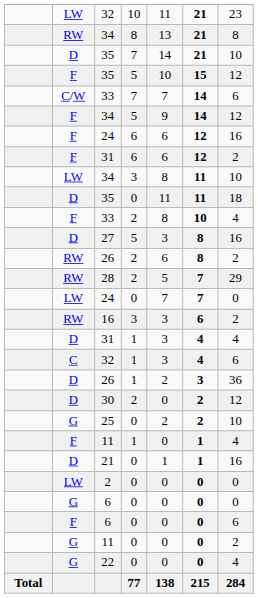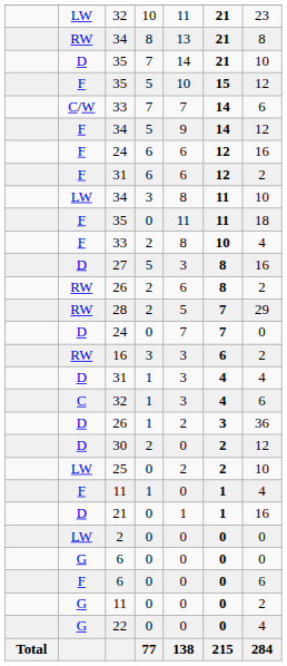 <table class="wikitable sortable" width ="50%">
 <tr align="center">
 </tr>
 <tr align="center" bgcolor="">
 <td></td>
 <td><a href='#'>LW</a></td>
 <td>32</td>
 <td>10</td>
 <td>11</td>
 <td><strong>21</strong></td>
 <td>23</td>
 </tr>
 <tr align="center" bgcolor="f0f0f0">
 <td></td>
 <td><a href='#'>RW</a></td>
 <td>34</td>
 <td>8</td>
 <td>13</td>
 <td><strong>21</strong></td>
 <td>8</td>
 </tr>
 <tr align="center" bgcolor="">
 <td></td>
 <td><a href='#'>D</a></td>
 <td>35</td>
 <td>7</td>
 <td>14</td>
 <td><strong>21</strong></td>
 <td>10</td>
 </tr>
 <tr align="center" bgcolor="f0f0f0">
 <td></td>
 <td><a href='#'>F</a></td>
 <td>35</td>
 <td>5</td>
 <td>10</td>
 <td><strong>15</strong></td>
 <td>12</td>
 </tr>
 <tr align="center" bgcolor="">
 <td></td>
 <td><a href='#'>C</a>/<a href='#'>W</a></td>
 <td>33</td>
 <td>7</td>
 <td>7</td>
 <td><strong>14</strong></td>
 <td>6</td>
 </tr>
 <tr align="center" bgcolor="f0f0f0">
 <td></td>
 <td><a href='#'>F</a></td>
 <td>34</td>
 <td>5</td>
 <td>9</td>
 <td><strong>14</strong></td>
 <td>12</td>
 </tr>
 <tr align="center" bgcolor="">
 <td></td>
 <td><a href='#'>F</a></td>
 <td>24</td>
 <td>6</td>
 <td>6</td>
 <td><strong>12</strong></td>
 <td>16</td>
 </tr>
 <tr align="center" bgcolor="f0f0f0">
 <td></td>
 <td><a href='#'>F</a></td>
 <td>31</td>
 <td>6</td>
 <td>6</td>
 <td><strong>12</strong></td>
 <td>2</td>
 </tr>
 <tr align="center" bgcolor="">
 <td></td>
 <td><a href='#'>LW</a></td>
 <td>34</td>
 <td>3</td>
 <td>8</td>
 <td><strong>11</strong></td>
 <td>10</td>
 </tr>
 <tr align="center" bgcolor="f0f0f0">
 <td></td>
-<td><a href='#'>D</a></td>
+<td><a href='#'>F</a></td>
 <td>35</td>
 <td>0</td>
 <td>11</td>
 <td><strong>11</strong></td>
 <td>18</td>
 </tr>
 <tr align="center" bgcolor="">
 <td></td>
 <td><a href='#'>F</a></td>
 <td>33</td>
 <td>2</td>
 <td>8</td>
 <td><strong>10</strong></td>
 <td>4</td>
 </tr>
 <tr align="center" bgcolor="f0f0f0">
 <td></td>
 <td><a href='#'>D</a></td>
 <td>27</td>
 <td>5</td>
 <td>3</td>
 <td><strong>8</strong></td>
 <td>16</td>
 </tr>
 <tr align="center" bgcolor="">
 <td></td>
 <td><a href='#'>RW</a></td>
 <td>26</td>
 <td>2</td>
 <td>6</td>
 <td><strong>8</strong></td>
 <td>2</td>
 </tr>
 <tr align="center" bgcolor="f0f0f0">
 <td></td>
 <td><a href='#'>RW</a></td>
 <td>28</td>
 <td>2</td>
 <td>5</td>
 <td><strong>7</strong></td>
 <td>29</td>
 </tr>
 <tr align="center" bgcolor="">
 <td></td>
-<td><a href='#'>LW</a></td>
+<td><a href='#'>D</a></td>
 <td>24</td>
 <td>0</td>
 <td>7</td>
 <td><strong>7</strong></td>
 <td>0</td>
 </tr>
 <tr align="center" bgcolor="f0f0f0">
 <td></td>
 <td><a href='#'>RW</a></td>
 <td>16</td>
 <td>3</td>
 <td>3</td>
 <td><strong>6</strong></td>
 <td>2</td>
 </tr>
 <tr align="center" bgcolor="">
 <td></td>
 <td><a href='#'>D</a></td>
 <td>31</td>
 <td>1</td>
 <td>3</td>
 <td><strong>4</strong></td>
 <td>4</td>
 </tr>
 <tr align="center" bgcolor="f0f0f0">
 <td></td>
 <td><a href='#'>C</a></td>
 <td>32</td>
 <td>1</td>
 <td>3</td>
 <td><strong>4</strong></td>
 <td>6</td>
 </tr>
 <tr align="center" bgcolor="">
 <td></td>
 <td><a href='#'>D</a></td>
 <td>26</td>
 <td>1</td>
 <td>2</td>
 <td><strong>3</strong></td>
 <td>36</td>
 </tr>
 <tr align="center" bgcolor="f0f0f0">
 <td></td>
 <td><a href='#'>D</a></td>
 <td>30</td>
 <td>2</td>
 <td>0</td>
 <td><strong>2</strong></td>
 <td>12</td>
 </tr>
 <tr align="center" bgcolor="">
 <td></td>
-<td><a href='#'>G</a></td>
+<td><a href='#'>LW</a></td>
 <td>25</td>
 <td>0</td>
 <td>2</td>
 <td><strong>2</strong></td>
 <td>10</td>
 </tr>
 <tr align="center" bgcolor="f0f0f0">
 <td></td>
 <td><a href='#'>F</a></td>
 <td>11</td>
 <td>1</td>
 <td>0</td>
 <td><strong>1</strong></td>
 <td>4</td>
 </tr>
 <tr align="center" bgcolor="">
 <td></td>
 <td><a href='#'>D</a></td>
 <td>21</td>
 <td>0</td>
 <td>1</td>
 <td><strong>1</strong></td>
 <td>16</td>
 </tr>
 <tr align="center" bgcolor="f0f0f0">
 <td></td>
 <td><a href='#'>LW</a></td>
 <td>2</td>
 <td>0</td>
 <td>0</td>
 <td><strong>0</strong></td>
 <td>0</td>
 </tr>
 <tr align="center" bgcolor="">
 <td></td>
 <td><a href='#'>G</a></td>
 <td>6</td>
 <td>0</td>
 <td>0</td>
 <td><strong>0</strong></td>
 <td>0</td>
 </tr>
 <tr align="center" bgcolor="f0f0f0">
 <td></td>
 <td><a href='#'>F</a></td>
 <td>6</td>
 <td>0</td>
 <td>0</td>
 <td><strong>0</strong></td>
 <td>6</td>
 </tr>
 <tr align="center" bgcolor="">
 <td></td>
 <td><a href='#'>G</a></td>
 <td>11</td>
 <td>0</td>
 <td>0</td>
 <td><strong>0</strong></td>
 <td>2</td>
 </tr>
 <tr align="center" bgcolor="f0f0f0">
 <td></td>
 <td><a href='#'>G</a></td>
 <td>22</td>
 <td>0</td>
 <td>0</td>
 <td><strong>0</strong></td>
 <td>4</td>
 </tr>
 <tr>
 <th>Total</th>
 <th></th>
 <th></th>
 <th>77</th>
 <th>138</th>
 <th>215</th>
 <th>284</th>
 </tr>
 </table>
